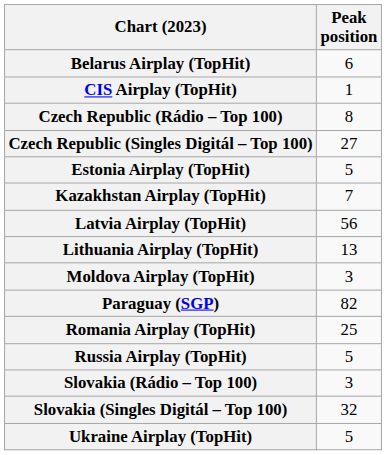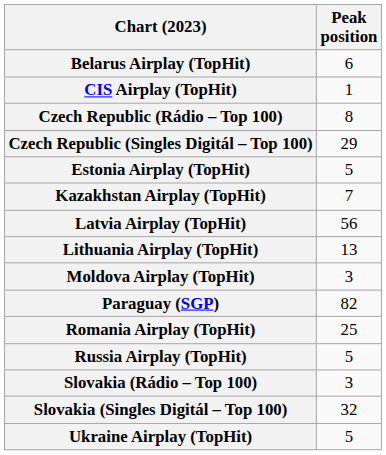 <table class="wikitable sortable plainrowheaders" style="text-align:center">
 <tr>
 <th scope="col">Chart (2023)</th>
 <th scope="col">Peak<br>position</th>
 </tr>
 <tr>
 <th scope="row">Belarus Airplay (TopHit)</th>
 <td>6</td>
 </tr>
 <tr>
 <th scope="row"><a href='#'>CIS</a> Airplay (TopHit)</th>
 <td>1</td>
 </tr>
 <tr>
 <th scope="row">Czech Republic (Rádio – Top 100)</th>
 <td>8</td>
 </tr>
 <tr>
 <th scope="row">Czech Republic (Singles Digitál – Top 100)</th>
-<td>27</td>
+<td>29</td>
 </tr>
 <tr>
 <th scope="row">Estonia Airplay (TopHit)</th>
 <td>5</td>
 </tr>
 <tr>
 <th scope="row">Kazakhstan Airplay (TopHit)</th>
 <td>7</td>
 </tr>
 <tr>
 <th scope="row">Latvia Airplay (TopHit)</th>
 <td>56</td>
 </tr>
 <tr>
 <th scope="row">Lithuania Airplay (TopHit)</th>
 <td>13</td>
 </tr>
 <tr>
 <th scope="row">Moldova Airplay (TopHit)</th>
 <td>3</td>
 </tr>
 <tr>
 <th scope="row">Paraguay (<a href='#'>SGP</a>)</th>
 <td>82</td>
 </tr>
 <tr>
 <th scope="row">Romania Airplay (TopHit)</th>
 <td>25</td>
 </tr>
 <tr>
 <th scope="row">Russia Airplay (TopHit)</th>
 <td>5</td>
 </tr>
 <tr>
 <th scope="row">Slovakia (Rádio – Top 100)</th>
 <td>3</td>
 </tr>
 <tr>
 <th scope="row">Slovakia (Singles Digitál – Top 100)</th>
 <td>32</td>
 </tr>
 <tr>
 <th scope="row">Ukraine Airplay (TopHit)</th>
 <td>5</td>
 </tr>
 </table>
